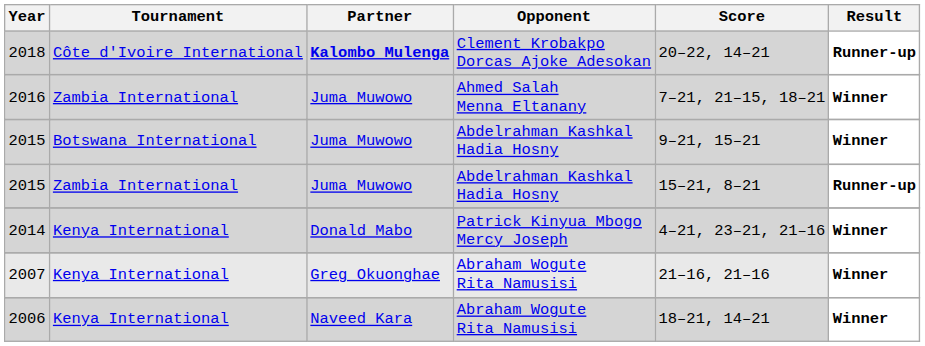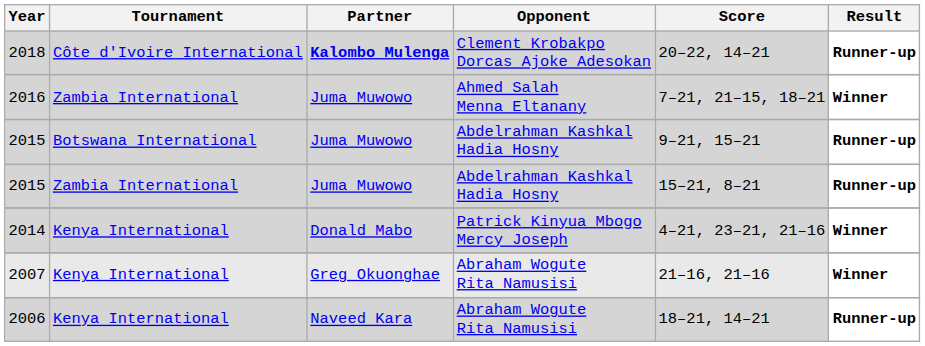 <table class="sortable wikitable" style="font-size: 90%;">
 <tr>
 <th>Year</th>
 <th>Tournament</th>
 <th>Partner</th>
 <th>Opponent</th>
 <th>Score</th>
 <th>Result</th>
 </tr>
 <tr style="background:#D5D5D5">
 <td align="center">2018</td>
 <td align="left"><a href='#'>Côte d'Ivoire International</a></td>
 <td align="left"><strong> <a href='#'>Kalombo Mulenga</a></strong></td>
 <td align="left"> <a href='#'>Clement Krobakpo</a> <br>  <a href='#'>Dorcas Ajoke Adesokan</a></td>
 <td align="left">20–22, 14–21</td>
 <td style="text-align:left; background:white"> <strong>Runner-up</strong></td>
 </tr>
 <tr>
 </tr>
 <tr style="background:#D5D5D5">
 <td align="center">2016</td>
 <td align="left"><a href='#'>Zambia International</a></td>
 <td align="left"> <a href='#'>Juma Muwowo</a></td>
 <td align="left"> <a href='#'>Ahmed Salah</a> <br>  <a href='#'>Menna Eltanany</a></td>
 <td align="left">7–21, 21–15, 18–21</td>
 <td style="text-align:left; background:white"> <strong>Winner</strong></td>
 </tr>
 <tr>
 </tr>
 <tr style="background:#D5D5D5">
 <td align="center">2015</td>
 <td align="left"><a href='#'>Botswana International</a></td>
 <td align="left"> <a href='#'>Juma Muwowo</a></td>
 <td align="left"> <a href='#'>Abdelrahman Kashkal</a> <br>  <a href='#'>Hadia Hosny</a></td>
 <td align="left">9–21, 15–21</td>
-<td style="text-align:left; background:white"> <strong>Winner</strong></td>
+<td style="text-align:left; background:white"> <strong>Runner-up</strong></td>
 </tr>
 <tr>
 </tr>
 <tr style="background:#D5D5D5">
 <td align="center">2015</td>
 <td align="left"><a href='#'>Zambia International</a></td>
 <td align="left"> <a href='#'>Juma Muwowo</a></td>
 <td align="left"> <a href='#'>Abdelrahman Kashkal</a> <br>  <a href='#'>Hadia Hosny</a></td>
 <td align="left">15–21, 8–21</td>
 <td style="text-align:left; background:white"> <strong>Runner-up</strong></td>
 </tr>
 <tr>
 </tr>
 <tr style="background:#D5D5D5">
 <td align="center">2014</td>
 <td align="left"><a href='#'>Kenya International</a></td>
 <td align="left"> <a href='#'>Donald Mabo</a></td>
 <td align="left"> <a href='#'>Patrick Kinyua Mbogo</a> <br>  <a href='#'>Mercy Joseph</a></td>
 <td align="left">4–21, 23–21, 21–16</td>
 <td style="text-align:left; background:white"> <strong>Winner</strong></td>
 </tr>
 <tr>
 </tr>
 <tr style="background:#E9E9E9">
 <td align="center">2007</td>
 <td align="left"><a href='#'>Kenya International</a></td>
 <td align="left"> <a href='#'>Greg Okuonghae</a></td>
 <td align="left"> <a href='#'>Abraham Wogute</a> <br>  <a href='#'>Rita Namusisi</a></td>
 <td align="left">21–16, 21–16</td>
 <td style="text-align:left; background:white"> <strong>Winner</strong></td>
 </tr>
 <tr>
 </tr>
 <tr style="background:#D5D5D5">
 <td align="center">2006</td>
 <td align="left"><a href='#'>Kenya International</a></td>
 <td align="left"> <a href='#'>Naveed Kara</a></td>
 <td align="left"> <a href='#'>Abraham Wogute</a> <br>  <a href='#'>Rita Namusisi</a></td>
 <td align="left">18–21, 14–21</td>
-<td style="text-align:left; background:white"> <strong>Winner</strong></td>
+<td style="text-align:left; background:white"> <strong>Runner-up</strong></td>
 </tr>
 </table>
